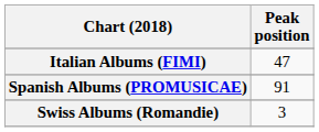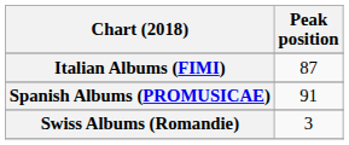 <table class="wikitable sortable plainrowheaders" style="text-align:center">
 <tr>
 <th scope="col">Chart (2018)</th>
 <th scope="col">Peak<br> position</th>
 </tr>
 <tr>
 </tr>
 <tr>
 </tr>
 <tr>
 </tr>
 <tr>
 </tr>
 <tr>
 </tr>
 <tr>
 </tr>
 <tr>
 </tr>
 <tr>
 </tr>
 <tr>
 <th scope="row">Italian Albums (<a href='#'>FIMI</a>)</th>
-<td>47</td>
+<td>87</td>
 </tr>
 <tr>
 </tr>
 <tr>
 </tr>
 <tr>
 </tr>
 <tr>
 <th scope="row">Spanish Albums (<a href='#'>PROMUSICAE</a>)</th>
 <td>91</td>
 </tr>
 <tr>
 </tr>
 <tr>
 </tr>
 <tr>
 <th scope="row">Swiss Albums (Romandie)</th>
 <td>3</td>
 </tr>
 <tr>
 </tr>
 <tr>
 </tr>
 </table>
